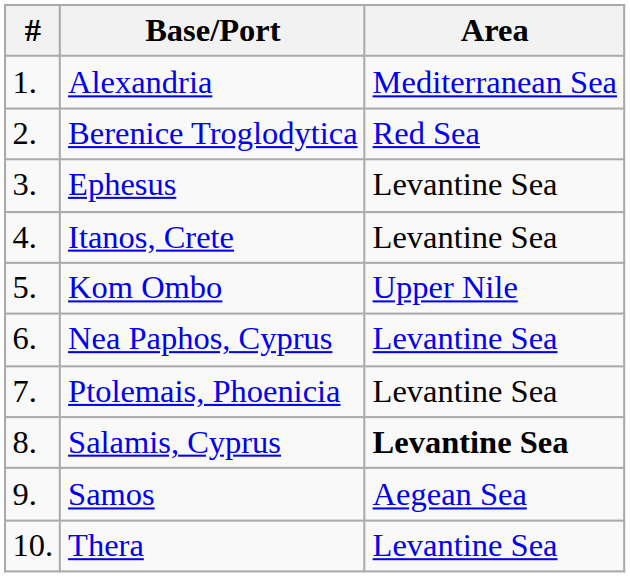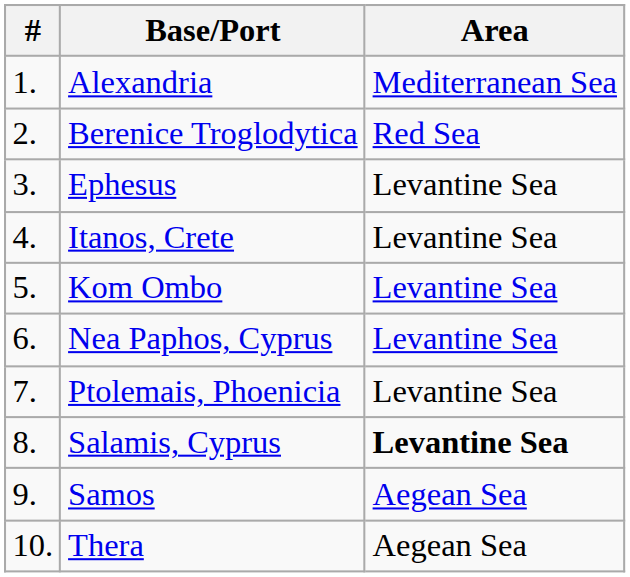 <table class="wikitable">
 <tr>
 <th>#</th>
 <th>Base/Port</th>
 <th>Area</th>
 </tr>
 <tr>
 <td>1.</td>
 <td><a href='#'>Alexandria</a></td>
 <td><a href='#'>Mediterranean Sea</a></td>
 </tr>
 <tr>
 <td>2.</td>
 <td><a href='#'>Berenice Troglodytica</a></td>
 <td><a href='#'>Red Sea</a></td>
 </tr>
 <tr>
 <td>3.</td>
 <td><a href='#'>Ephesus</a></td>
 <td>Levantine Sea</td>
 </tr>
 <tr>
 <td>4.</td>
 <td><a href='#'>Itanos, Crete</a></td>
 <td>Levantine Sea</td>
 </tr>
 <tr>
 <td>5.</td>
 <td><a href='#'>Kom Ombo</a></td>
-<td><a href='#'>Upper Nile</a></td>
+<td><a href='#'>Levantine Sea</a></td>
 </tr>
 <tr>
 <td>6.</td>
 <td><a href='#'>Nea Paphos, Cyprus</a></td>
 <td><a href='#'>Levantine Sea</a></td>
 </tr>
 <tr>
 <td>7.</td>
 <td><a href='#'>Ptolemais, Phoenicia</a></td>
 <td>Levantine Sea</td>
 </tr>
 <tr>
 <td>8.</td>
 <td><a href='#'>Salamis, Cyprus</a></td>
 <td><strong>Levantine Sea</strong></td>
 </tr>
 <tr>
 <td>9.</td>
 <td><a href='#'>Samos</a></td>
 <td><a href='#'>Aegean Sea</a></td>
 </tr>
 <tr>
 <td>10.</td>
 <td><a href='#'>Thera</a></td>
-<td><a href='#'>Levantine Sea</a></td>
+<td>Aegean Sea</td>
 </tr>
 </table>
